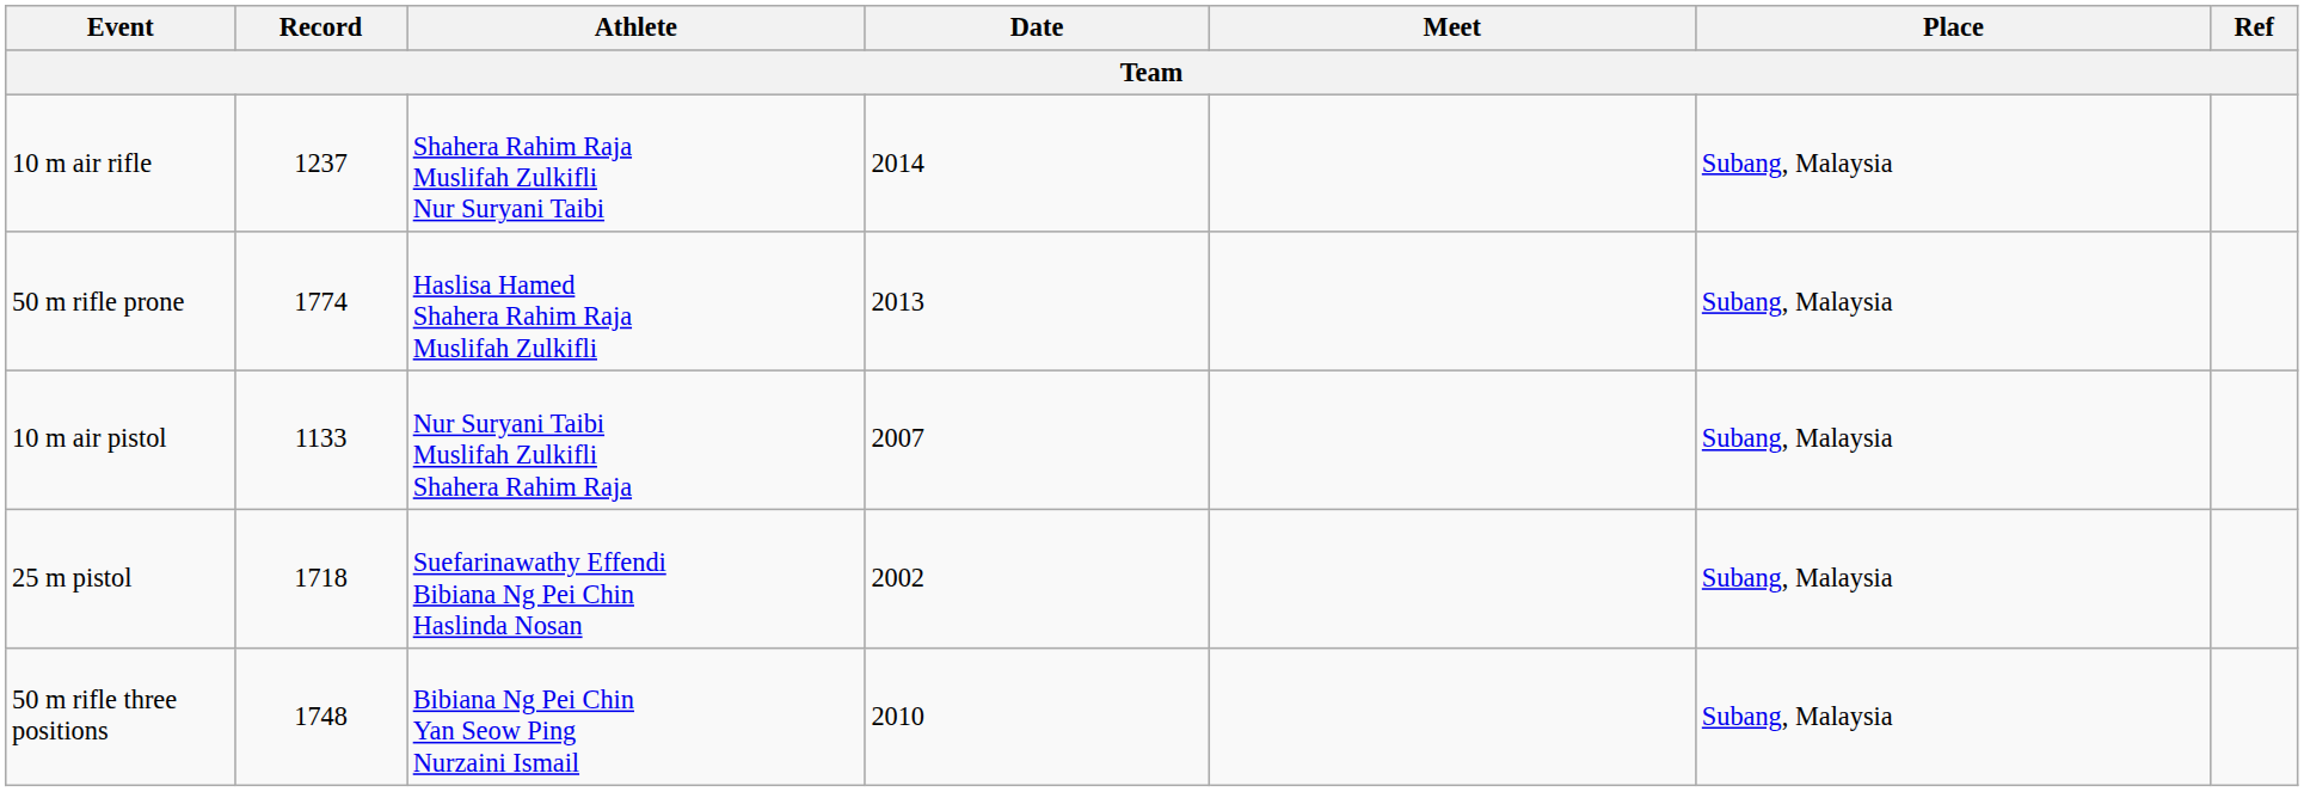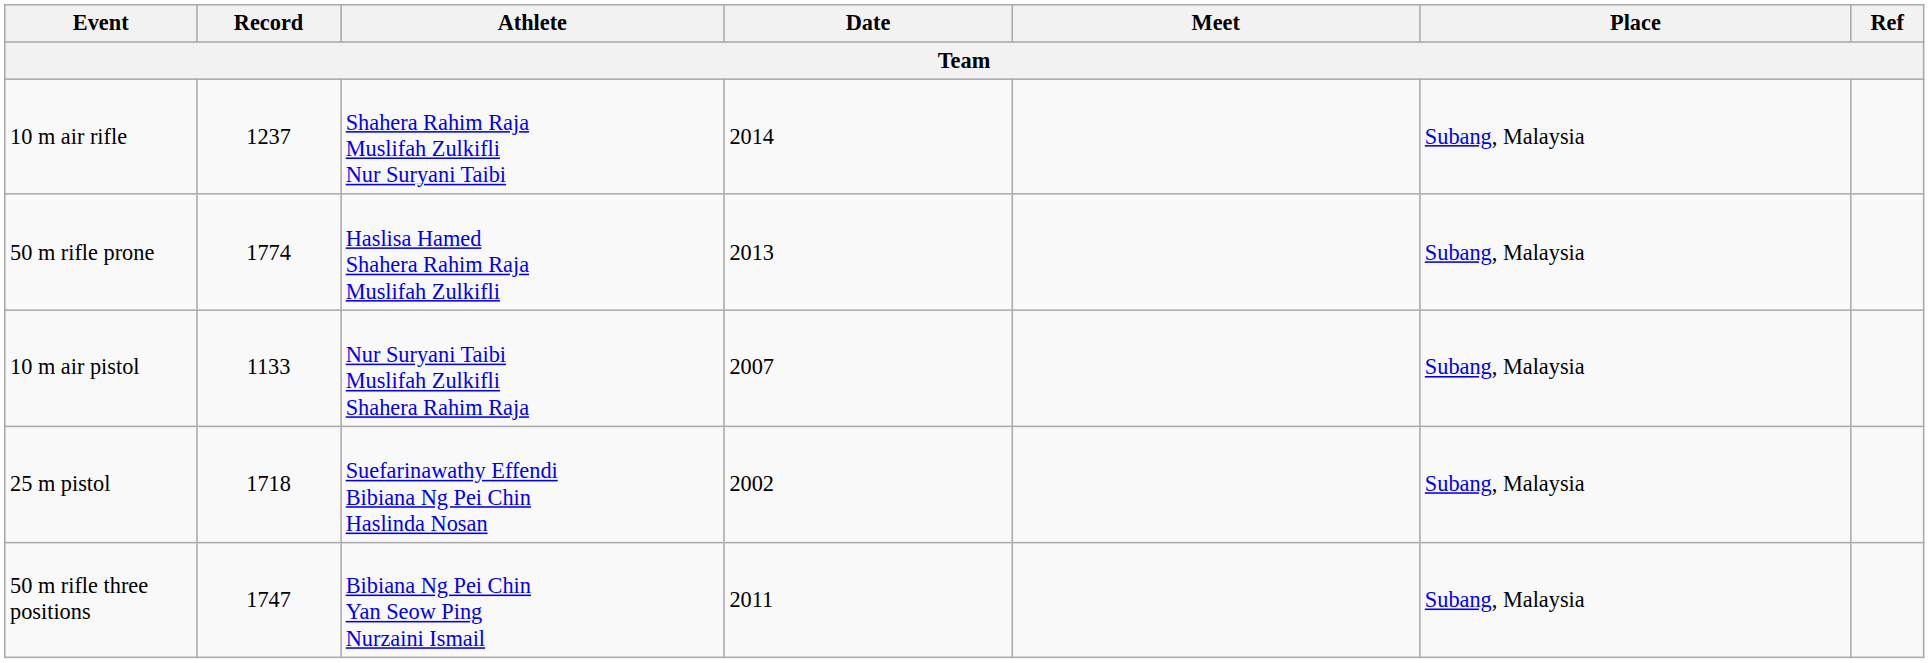 <table class="wikitable" style="font-size:90%; width: 98%;">
 <tr>
 <th width=8%>Event</th>
 <th width=6%>Record</th>
 <th width=16%>Athlete</th>
 <th width=12%>Date</th>
 <th width=17%>Meet</th>
 <th width=18%>Place</th>
 <th width=3%>Ref</th>
 </tr>
 <tr bgcolor="#DDDDDD">
 <th colspan="8">Team</th>
 </tr>
 <tr>
 <td>10 m air rifle</td>
 <td align=center>1237</td>
 <td><br><a href='#'>Shahera Rahim Raja</a><br><a href='#'>Muslifah Zulkifli</a><br><a href='#'>Nur Suryani Taibi</a></td>
 <td>2014</td>
 <td></td>
 <td> <a href='#'>Subang</a>, Malaysia</td>
 <td></td>
 </tr>
 <tr>
 <td>50 m rifle prone</td>
 <td align=center>1774</td>
 <td><br><a href='#'>Haslisa Hamed</a><br><a href='#'>Shahera Rahim Raja</a><br><a href='#'>Muslifah Zulkifli</a></td>
 <td>2013</td>
 <td></td>
 <td> <a href='#'>Subang</a>, Malaysia</td>
 <td></td>
 </tr>
 <tr>
 <td>10 m air pistol</td>
 <td align=center>1133</td>
 <td><br><a href='#'>Nur Suryani Taibi</a><br><a href='#'>Muslifah Zulkifli</a><br><a href='#'>Shahera Rahim Raja</a></td>
 <td>2007</td>
 <td></td>
 <td> <a href='#'>Subang</a>, Malaysia</td>
 <td></td>
 </tr>
 <tr>
 <td>25 m pistol</td>
 <td align=center>1718</td>
 <td><br><a href='#'>Suefarinawathy Effendi</a><br><a href='#'>Bibiana Ng Pei Chin</a><br><a href='#'>Haslinda Nosan</a></td>
 <td>2002</td>
 <td></td>
 <td> <a href='#'>Subang</a>, Malaysia</td>
 <td></td>
 </tr>
 <tr>
 <td>50 m rifle three positions</td>
-<td align=center>1748</td>
+<td align=center>1747</td>
 <td><br><a href='#'>Bibiana Ng Pei Chin</a><br><a href='#'>Yan Seow Ping</a><br><a href='#'>Nurzaini Ismail</a></td>
-<td>2010</td>
+<td>2011</td>
 <td></td>
 <td> <a href='#'>Subang</a>, Malaysia</td>
 <td></td>
 </tr>
 </table>
